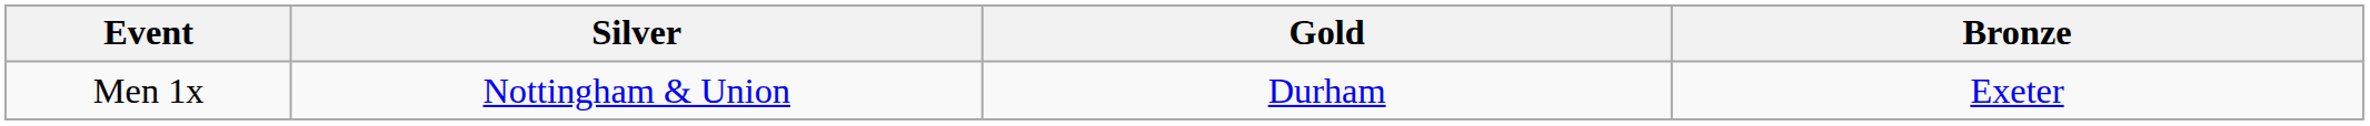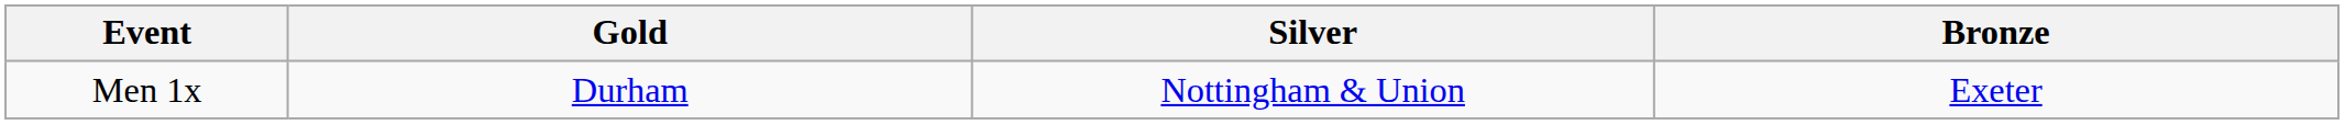 <table class="wikitable" style="text-align:center">
 <tr>
 <th width=120>Event</th>
+<th width=300>Gold</th>
 <th width=300>Silver</th>
-<th width=300>Gold</th>
 <th width=300>Bronze</th>
 </tr>
 <tr>
 <td>Men 1x</td>
+<td><a href='#'>Durham</a></td>
 <td><a href='#'>Nottingham & Union</a></td>
-<td><a href='#'>Durham</a></td>
 <td><a href='#'>Exeter</a></td>
 </tr>
 </table>
